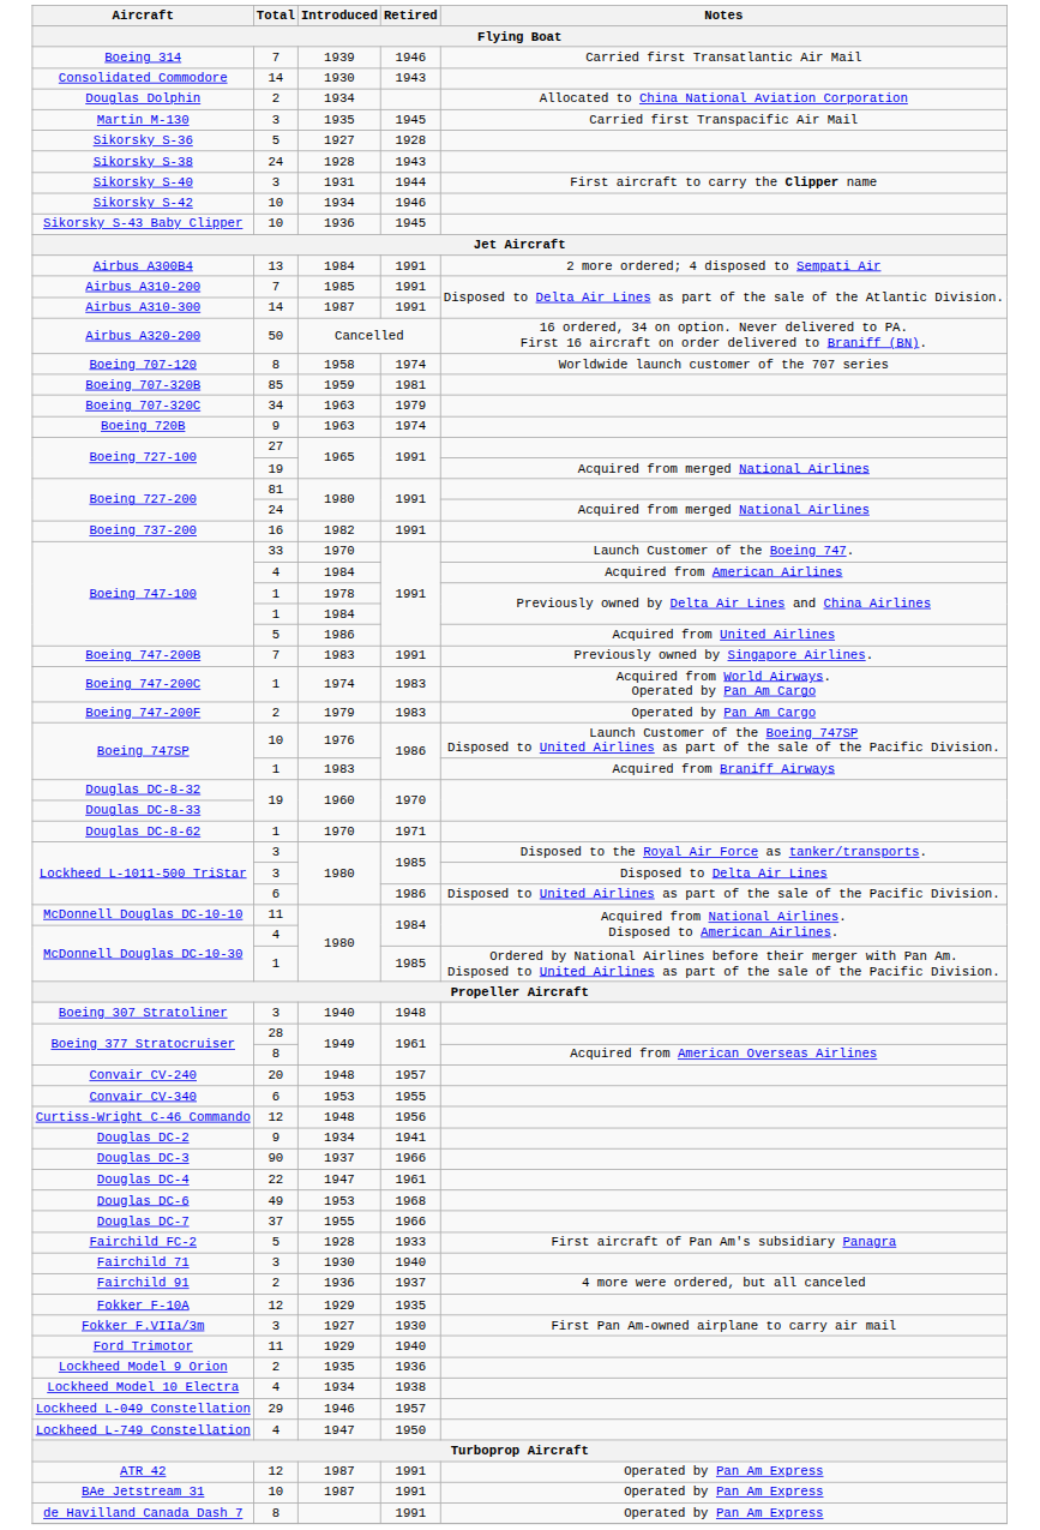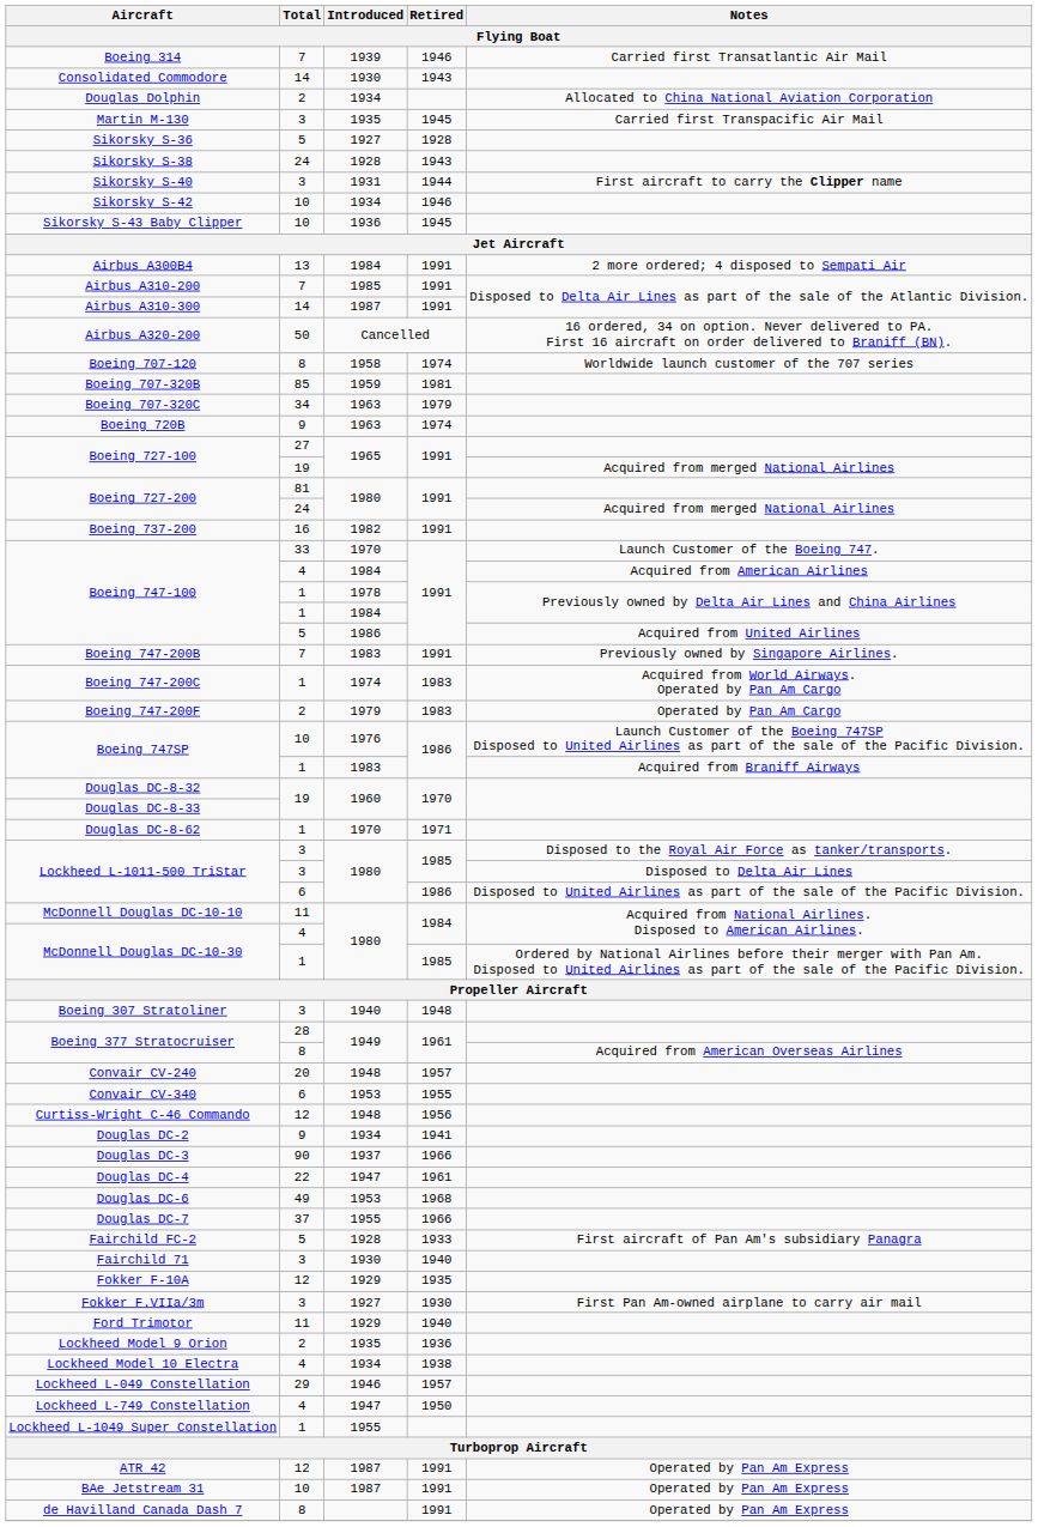 <table class="wikitable sortable" style="margin:1em auto; text-align:center;">
 <tr>
 <th>Aircraft</th>
 <th>Total</th>
 <th>Introduced</th>
 <th>Retired</th>
 <th>Notes</th>
 </tr>
 <tr>
 <th colspan="5">Flying Boat</th>
 </tr>
 <tr>
 <td><a href='#'>Boeing 314</a></td>
 <td>7</td>
 <td>1939</td>
 <td>1946</td>
 <td>Carried first Transatlantic Air Mail</td>
 </tr>
 <tr>
 <td><a href='#'>Consolidated Commodore</a></td>
 <td>14</td>
 <td>1930</td>
 <td>1943</td>
 <td></td>
 </tr>
 <tr>
 <td><a href='#'>Douglas Dolphin</a></td>
 <td>2</td>
 <td>1934</td>
 <td></td>
 <td>Allocated to <a href='#'>China National Aviation Corporation</a></td>
 </tr>
 <tr>
 <td><a href='#'>Martin M-130</a></td>
 <td>3</td>
 <td>1935</td>
 <td>1945</td>
 <td>Carried first Transpacific Air Mail</td>
 </tr>
 <tr>
 <td><a href='#'>Sikorsky S-36</a></td>
 <td>5</td>
 <td>1927</td>
 <td>1928</td>
 <td></td>
 </tr>
 <tr>
 <td><a href='#'>Sikorsky S-38</a></td>
 <td>24</td>
 <td>1928</td>
 <td>1943</td>
 <td></td>
 </tr>
 <tr>
 <td><a href='#'>Sikorsky S-40</a></td>
 <td>3</td>
 <td>1931</td>
 <td>1944</td>
 <td>First aircraft to carry the <strong>Clipper</strong> name</td>
 </tr>
 <tr>
 <td><a href='#'>Sikorsky S-42</a></td>
 <td>10</td>
 <td>1934</td>
 <td>1946</td>
 <td></td>
 </tr>
 <tr>
 <td><a href='#'>Sikorsky S-43 Baby Clipper</a></td>
 <td>10</td>
 <td>1936</td>
 <td>1945</td>
 <td></td>
 </tr>
 <tr>
 <th colspan="5">Jet Aircraft</th>
 </tr>
 <tr>
 <td><a href='#'>Airbus A300B4</a></td>
 <td>13</td>
 <td>1984</td>
 <td>1991</td>
 <td>2 more ordered; 4 disposed to <a href='#'>Sempati Air</a></td>
 </tr>
 <tr>
 <td><a href='#'>Airbus A310-200</a></td>
 <td>7</td>
 <td>1985</td>
 <td>1991</td>
 <td rowspan="2">Disposed to <a href='#'>Delta Air Lines</a> as part of the sale of the Atlantic Division.</td>
 </tr>
 <tr>
 <td><a href='#'>Airbus A310-300</a></td>
 <td>14</td>
 <td>1987</td>
 <td>1991</td>
 </tr>
 <tr>
 <td><a href='#'>Airbus A320-200</a></td>
 <td>50</td>
 <td colspan="2">Cancelled</td>
 <td>16 ordered, 34 on option. Never delivered to PA.<br>First 16 aircraft on order delivered to <a href='#'>Braniff (BN)</a>.</td>
 </tr>
 <tr>
 <td><a href='#'>Boeing 707-120</a></td>
 <td>8</td>
 <td>1958</td>
 <td>1974</td>
 <td>Worldwide launch customer of the 707 series</td>
 </tr>
 <tr>
 <td><a href='#'>Boeing 707-320B</a></td>
 <td>85</td>
 <td>1959</td>
 <td>1981</td>
 <td></td>
 </tr>
 <tr>
 <td><a href='#'>Boeing 707-320C</a></td>
 <td>34</td>
 <td>1963</td>
 <td>1979</td>
 <td></td>
 </tr>
 <tr>
 <td><a href='#'>Boeing 720B</a></td>
 <td>9</td>
 <td>1963</td>
 <td>1974</td>
 <td></td>
 </tr>
 <tr>
 <td rowspan="2"><a href='#'>Boeing 727-100</a></td>
 <td>27</td>
 <td rowspan="2">1965</td>
 <td rowspan="2">1991</td>
 <td></td>
 </tr>
 <tr>
 <td>19</td>
 <td>Acquired from merged <a href='#'>National Airlines</a></td>
 </tr>
 <tr>
 <td rowspan="2"><a href='#'>Boeing 727-200</a></td>
 <td>81</td>
 <td rowspan="2">1980</td>
 <td rowspan="2">1991</td>
 <td></td>
 </tr>
 <tr>
 <td>24</td>
 <td>Acquired from merged <a href='#'>National Airlines</a></td>
 </tr>
 <tr>
 <td><a href='#'>Boeing 737-200</a></td>
 <td>16</td>
 <td>1982</td>
 <td>1991</td>
 <td></td>
 </tr>
 <tr>
 <td rowspan="5"><a href='#'>Boeing 747-100</a></td>
 <td>33</td>
 <td>1970</td>
 <td rowspan="5">1991</td>
 <td>Launch Customer of the <a href='#'>Boeing 747</a>.</td>
 </tr>
 <tr>
 <td>4</td>
 <td>1984</td>
 <td>Acquired from <a href='#'>American Airlines</a></td>
 </tr>
 <tr>
 <td>1</td>
 <td>1978</td>
 <td rowspan="2">Previously owned by <a href='#'>Delta Air Lines</a> and <a href='#'>China Airlines</a></td>
 </tr>
 <tr>
 <td>1</td>
 <td>1984</td>
 </tr>
 <tr>
 <td>5</td>
 <td>1986</td>
 <td>Acquired from <a href='#'>United Airlines</a></td>
 </tr>
 <tr>
 <td><a href='#'>Boeing 747-200B</a></td>
 <td>7</td>
 <td>1983</td>
 <td>1991</td>
 <td>Previously owned by <a href='#'>Singapore Airlines</a>.</td>
 </tr>
 <tr>
 <td><a href='#'>Boeing 747-200C</a></td>
 <td>1</td>
 <td>1974</td>
 <td>1983</td>
 <td>Acquired from <a href='#'>World Airways</a>.<br>Operated by <a href='#'>Pan Am Cargo</a></td>
 </tr>
 <tr>
 <td><a href='#'>Boeing 747-200F</a></td>
 <td>2</td>
 <td>1979</td>
 <td>1983</td>
 <td>Operated by <a href='#'>Pan Am Cargo</a></td>
 </tr>
 <tr>
 <td rowspan="2"><a href='#'>Boeing 747SP</a></td>
 <td>10</td>
 <td>1976</td>
 <td rowspan="2">1986</td>
 <td>Launch Customer of the <a href='#'>Boeing 747SP</a><br>Disposed to <a href='#'>United Airlines</a> as part of the sale of the Pacific Division.</td>
 </tr>
 <tr>
 <td>1</td>
 <td>1983</td>
 <td>Acquired from <a href='#'>Braniff Airways</a></td>
 </tr>
 <tr>
 <td><a href='#'>Douglas DC-8-32</a></td>
 <td rowspan="2">19</td>
 <td rowspan="2">1960</td>
 <td rowspan="2">1970</td>
 <td rowspan="2"></td>
 </tr>
 <tr>
 <td><a href='#'>Douglas DC-8-33</a></td>
 </tr>
 <tr>
 <td><a href='#'>Douglas DC-8-62</a></td>
 <td>1</td>
 <td>1970</td>
 <td>1971</td>
 <td></td>
 </tr>
 <tr>
 <td rowspan="3"><a href='#'>Lockheed L-1011-500 TriStar</a></td>
 <td>3</td>
 <td rowspan="3">1980</td>
 <td rowspan="2">1985</td>
 <td>Disposed to the <a href='#'>Royal Air Force</a> as <a href='#'>tanker/transports</a>.</td>
 </tr>
 <tr>
 <td>3</td>
 <td>Disposed to <a href='#'>Delta Air Lines</a></td>
 </tr>
 <tr>
 <td>6</td>
 <td>1986</td>
 <td>Disposed to <a href='#'>United Airlines</a> as part of the sale of the Pacific Division.</td>
 </tr>
 <tr>
 <td><a href='#'>McDonnell Douglas DC-10-10</a></td>
 <td>11</td>
 <td rowspan="3">1980</td>
 <td rowspan="2">1984</td>
 <td rowspan="2">Acquired from <a href='#'>National Airlines</a>.<br>Disposed to <a href='#'>American Airlines</a>.</td>
 </tr>
 <tr>
 <td rowspan="2"><a href='#'>McDonnell Douglas DC-10-30</a></td>
 <td>4</td>
 </tr>
 <tr>
 <td>1</td>
 <td>1985</td>
 <td>Ordered by National Airlines before their merger with Pan Am.<br>Disposed to <a href='#'>United Airlines</a> as part of the sale of the Pacific Division.</td>
 </tr>
 <tr>
 <th colspan=5>Propeller Aircraft</th>
 </tr>
 <tr>
 <td><a href='#'>Boeing 307 Stratoliner</a></td>
 <td>3</td>
 <td>1940</td>
 <td>1948</td>
 <td></td>
 </tr>
 <tr>
 <td rowspan="2"><a href='#'>Boeing 377 Stratocruiser</a></td>
 <td>28</td>
 <td rowspan="2">1949</td>
 <td rowspan="2">1961</td>
 <td></td>
 </tr>
 <tr>
 <td>8</td>
 <td>Acquired from <a href='#'>American Overseas Airlines</a></td>
 </tr>
 <tr>
 <td><a href='#'>Convair CV-240</a></td>
 <td>20</td>
 <td>1948</td>
 <td>1957</td>
 <td></td>
 </tr>
 <tr>
 <td><a href='#'>Convair CV-340</a></td>
 <td>6</td>
 <td>1953</td>
 <td>1955</td>
 <td></td>
 </tr>
 <tr>
 <td><a href='#'>Curtiss-Wright C-46 Commando</a></td>
 <td>12</td>
 <td>1948</td>
 <td>1956</td>
 <td></td>
 </tr>
 <tr>
 <td><a href='#'>Douglas DC-2</a></td>
 <td>9</td>
 <td>1934</td>
 <td>1941</td>
 <td></td>
 </tr>
 <tr>
 <td><a href='#'>Douglas DC-3</a></td>
 <td>90</td>
 <td>1937</td>
 <td>1966</td>
 <td></td>
 </tr>
 <tr>
 <td><a href='#'>Douglas DC-4</a></td>
 <td>22</td>
 <td>1947</td>
 <td>1961</td>
 <td></td>
 </tr>
 <tr>
 <td><a href='#'>Douglas DC-6</a></td>
 <td>49</td>
 <td>1953</td>
 <td>1968</td>
 <td></td>
 </tr>
 <tr>
 <td><a href='#'>Douglas DC-7</a></td>
 <td>37</td>
 <td>1955</td>
 <td>1966</td>
 <td></td>
 </tr>
 <tr>
 <td><a href='#'>Fairchild FC-2</a></td>
 <td>5</td>
 <td>1928</td>
 <td>1933</td>
 <td>First aircraft of Pan Am's subsidiary <a href='#'>Panagra</a></td>
 </tr>
 <tr>
 <td><a href='#'>Fairchild 71</a></td>
 <td>3</td>
 <td>1930</td>
 <td>1940</td>
 <td></td>
 </tr>
 <tr>
-<td><a href='#'>Fairchild 91</a></td>
-<td>2</td>
-<td>1936</td>
-<td>1937</td>
-<td>4 more were ordered, but all canceled</td>
-</tr>
-<tr>
 <td><a href='#'>Fokker F-10A</a></td>
 <td>12</td>
 <td>1929</td>
 <td>1935</td>
 <td></td>
 </tr>
 <tr>
 <td><a href='#'>Fokker F.VIIa/3m</a></td>
 <td>3</td>
 <td>1927</td>
 <td>1930</td>
 <td>First Pan Am-owned airplane to carry air mail</td>
 </tr>
 <tr>
 <td><a href='#'>Ford Trimotor</a></td>
 <td>11</td>
 <td>1929</td>
 <td>1940</td>
 <td></td>
 </tr>
 <tr>
 <td><a href='#'>Lockheed Model 9 Orion</a></td>
 <td>2</td>
 <td>1935</td>
 <td>1936</td>
 <td></td>
 </tr>
 <tr>
 <td><a href='#'>Lockheed Model 10 Electra</a></td>
 <td>4</td>
 <td>1934</td>
 <td>1938</td>
 <td></td>
 </tr>
 <tr>
 <td><a href='#'>Lockheed L-049 Constellation</a></td>
 <td>29</td>
 <td>1946</td>
 <td>1957</td>
 <td></td>
 </tr>
 <tr>
 <td><a href='#'>Lockheed L-749 Constellation</a></td>
 <td>4</td>
 <td>1947</td>
 <td>1950</td>
 <td></td>
 </tr>
 <tr>
+<td><a href='#'>Lockheed L-1049 Super Constellation</a></td>
+<td>1</td>
+<td>1955</td>
+<td></td>
+<td></td>
+</tr>
+<tr>
 <th colspan="5">Turboprop Aircraft</th>
 </tr>
 <tr>
 <td><a href='#'>ATR 42</a></td>
 <td>12</td>
 <td>1987</td>
 <td>1991</td>
 <td>Operated by <a href='#'>Pan Am Express</a></td>
 </tr>
 <tr>
 <td><a href='#'>BAe Jetstream 31</a></td>
 <td>10</td>
 <td>1987</td>
 <td>1991</td>
 <td>Operated by <a href='#'>Pan Am Express</a></td>
 </tr>
 <tr>
 <td><a href='#'>de Havilland Canada Dash 7</a></td>
 <td>8</td>
 <td></td>
 <td>1991</td>
 <td>Operated by <a href='#'>Pan Am Express</a></td>
 </tr>
 <tr>
 </tr>
 </table>
